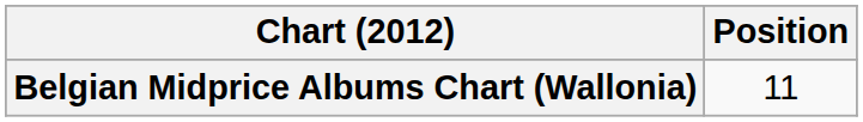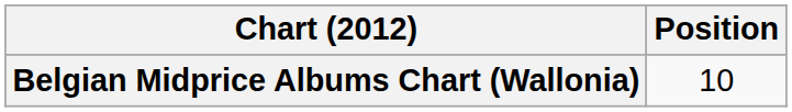 <table class="wikitable sortable plainrowheaders">
 <tr>
 <th scope="col">Chart (2012)</th>
 <th scope="col">Position</th>
 </tr>
 <tr>
 <th scope="row">Belgian Midprice Albums Chart (Wallonia)</th>
-<td style="text-align:center;">11</td>
+<td style="text-align:center;">10</td>
 </tr>
 </table>
